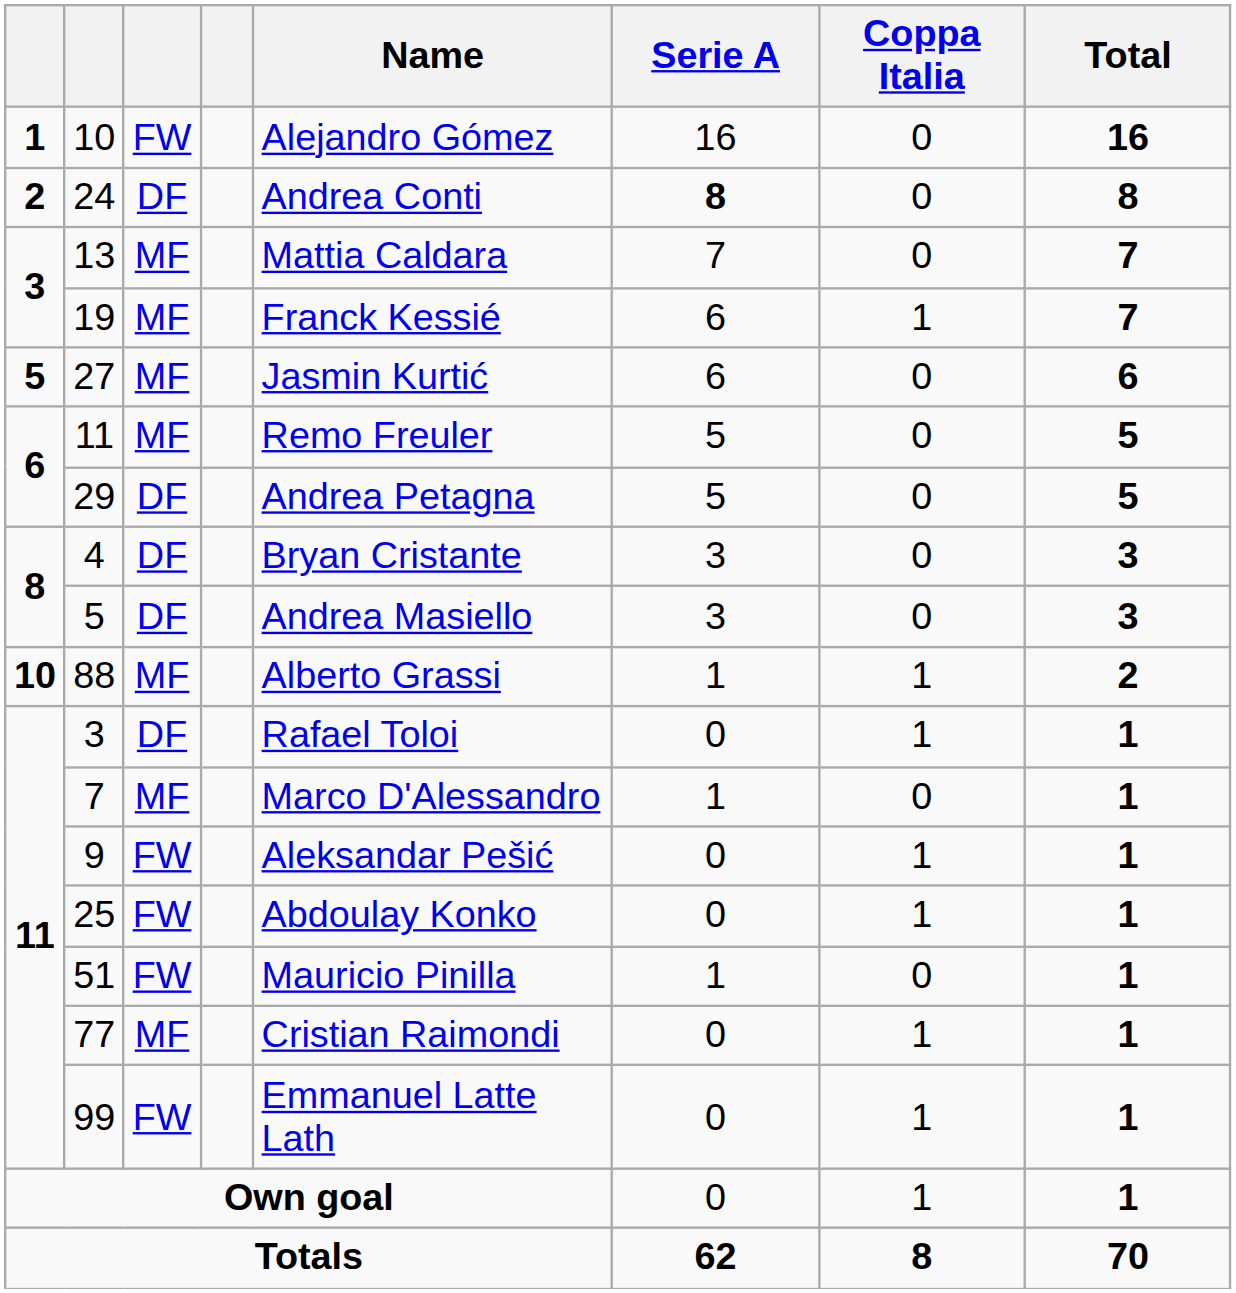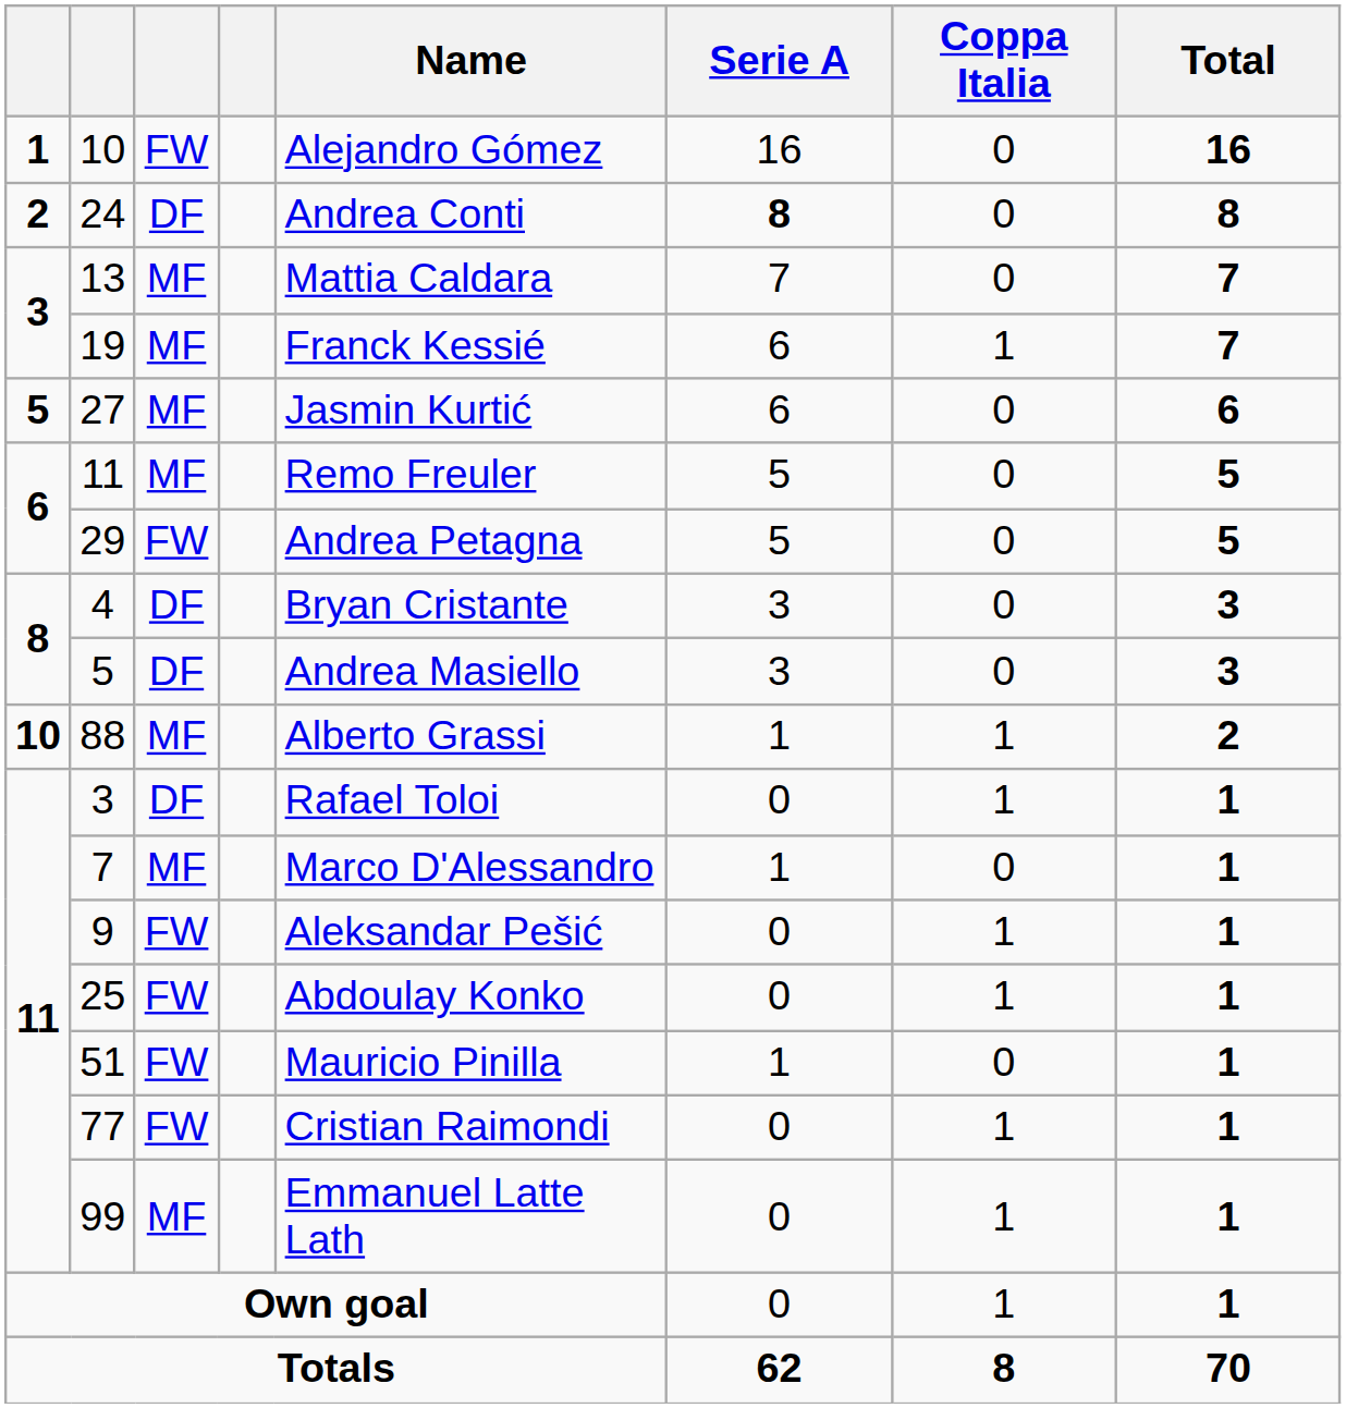 <table class="wikitable" style="text-align:center">
 <tr>
 <th width=15></th>
 <th width=15></th>
 <th width=15></th>
 <th width=15></th>
 <th width=145>Name</th>
 <th width=80><a href='#'>Serie A</a></th>
 <th width=80><a href='#'>Coppa Italia</a></th>
 <th width=80>Total</th>
 </tr>
 <tr>
 <td><strong>1</strong></td>
 <td>10</td>
 <td><a href='#'>FW</a></td>
 <td></td>
 <td align=left><a href='#'>Alejandro Gómez</a></td>
 <td>16</td>
 <td>0</td>
 <td><strong>16</strong></td>
 </tr>
 <tr>
 <td><strong>2</strong></td>
 <td>24</td>
 <td><a href='#'>DF</a></td>
 <td></td>
 <td align=left><a href='#'>Andrea Conti</a></td>
 <td><strong>8</strong></td>
 <td>0</td>
 <td><strong>8</strong></td>
 </tr>
 <tr>
 <td rowspan=2><strong>3</strong></td>
 <td>13</td>
 <td><a href='#'>MF</a></td>
 <td></td>
 <td align=left><a href='#'>Mattia Caldara</a></td>
 <td>7</td>
 <td>0</td>
 <td><strong>7</strong></td>
 </tr>
 <tr>
 <td>19</td>
 <td><a href='#'>MF</a></td>
 <td></td>
 <td align=left><a href='#'>Franck Kessié</a></td>
 <td>6</td>
 <td>1</td>
 <td><strong>7</strong></td>
 </tr>
 <tr>
 <td><strong>5</strong></td>
 <td>27</td>
 <td><a href='#'>MF</a></td>
 <td></td>
 <td align=left><a href='#'>Jasmin Kurtić</a></td>
 <td>6</td>
 <td>0</td>
 <td><strong>6</strong></td>
 </tr>
 <tr>
 <td rowspan=2><strong>6</strong></td>
 <td>11</td>
 <td><a href='#'>MF</a></td>
 <td></td>
 <td align=left><a href='#'>Remo Freuler</a></td>
 <td>5</td>
 <td>0</td>
 <td><strong>5</strong></td>
 </tr>
 <tr>
 <td>29</td>
-<td><a href='#'>DF</a></td>
+<td><a href='#'>FW</a></td>
 <td></td>
 <td align=left><a href='#'>Andrea Petagna</a></td>
 <td>5</td>
 <td>0</td>
 <td><strong>5</strong></td>
 </tr>
 <tr>
 <td rowspan=2><strong>8</strong></td>
 <td>4</td>
 <td><a href='#'>DF</a></td>
 <td></td>
 <td align=left><a href='#'>Bryan Cristante</a></td>
 <td>3</td>
 <td>0</td>
 <td><strong>3</strong></td>
 </tr>
 <tr>
 <td>5</td>
 <td><a href='#'>DF</a></td>
 <td></td>
 <td align=left><a href='#'>Andrea Masiello</a></td>
 <td>3</td>
 <td>0</td>
 <td><strong>3</strong></td>
 </tr>
 <tr>
 <td><strong>10</strong></td>
 <td>88</td>
 <td><a href='#'>MF</a></td>
 <td></td>
 <td align=left><a href='#'>Alberto Grassi</a></td>
 <td>1</td>
 <td>1</td>
 <td><strong>2</strong></td>
 </tr>
 <tr>
 <td rowspan=7><strong>11</strong></td>
 <td>3</td>
 <td><a href='#'>DF</a></td>
 <td></td>
 <td align=left><a href='#'>Rafael Toloi</a></td>
 <td>0</td>
 <td>1</td>
 <td><strong>1</strong></td>
 </tr>
 <tr>
 <td>7</td>
 <td><a href='#'>MF</a></td>
 <td></td>
 <td align=left><a href='#'>Marco D'Alessandro</a></td>
 <td>1</td>
 <td>0</td>
 <td><strong>1</strong></td>
 </tr>
 <tr>
 <td>9</td>
 <td><a href='#'>FW</a></td>
 <td></td>
 <td align=left><a href='#'>Aleksandar Pešić</a></td>
 <td>0</td>
 <td>1</td>
 <td><strong>1</strong></td>
 </tr>
 <tr>
 <td>25</td>
 <td><a href='#'>FW</a></td>
 <td></td>
 <td align=left><a href='#'>Abdoulay Konko</a></td>
 <td>0</td>
 <td>1</td>
 <td><strong>1</strong></td>
 </tr>
 <tr>
 <td>51</td>
 <td><a href='#'>FW</a></td>
 <td></td>
 <td align=left><a href='#'>Mauricio Pinilla</a></td>
 <td>1</td>
 <td>0</td>
 <td><strong>1</strong></td>
 </tr>
 <tr>
 <td>77</td>
-<td><a href='#'>MF</a></td>
+<td><a href='#'>FW</a></td>
 <td></td>
 <td align=left><a href='#'>Cristian Raimondi</a></td>
 <td>0</td>
 <td>1</td>
 <td><strong>1</strong></td>
 </tr>
 <tr>
 <td>99</td>
-<td><a href='#'>FW</a></td>
+<td><a href='#'>MF</a></td>
 <td></td>
 <td align=left><a href='#'>Emmanuel Latte Lath</a></td>
 <td>0</td>
 <td>1</td>
 <td><strong>1</strong></td>
 </tr>
 <tr>
 <td colspan=5><strong>Own goal</strong></td>
 <td>0</td>
 <td>1</td>
 <td><strong>1</strong></td>
 </tr>
 <tr>
 <td colspan=5><strong>Totals</strong></td>
 <td><strong>62</strong></td>
 <td><strong>8</strong></td>
 <td><strong>70</strong></td>
 </tr>
 </table>
